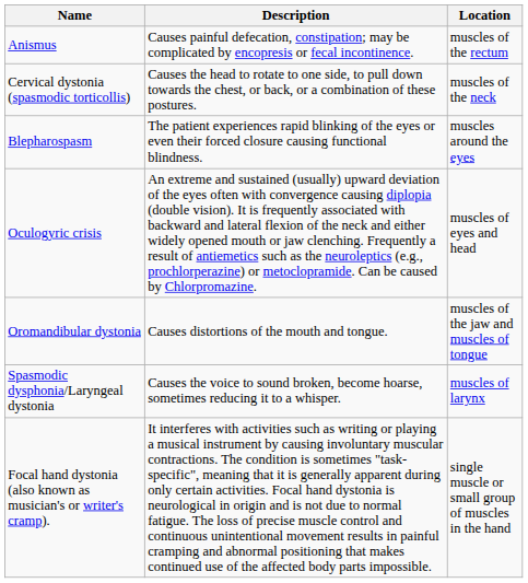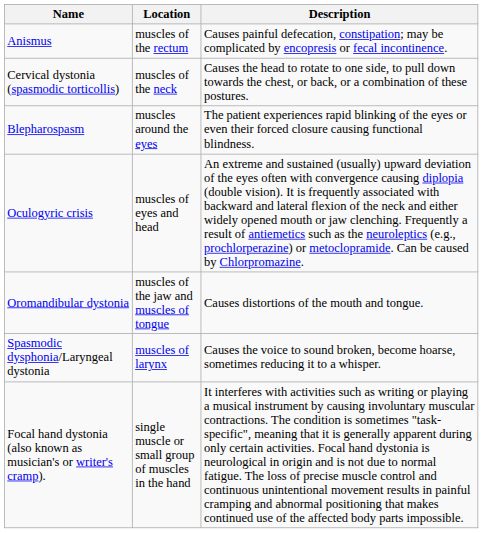 <table class="wikitable">
 <tr>
 <th>Name</th>
+<th>Location</th>
 <th>Description</th>
-<th>Location</th>
 </tr>
 <tr>
 <td><a href='#'>Anismus</a></td>
+<td>muscles of the <a href='#'>rectum</a></td>
 <td>Causes painful defecation, <a href='#'>constipation</a>; may be complicated by <a href='#'>encopresis</a> or <a href='#'>fecal incontinence</a>.</td>
-<td>muscles of the <a href='#'>rectum</a></td>
 </tr>
 <tr>
 <td>Cervical dystonia (<a href='#'>spasmodic torticollis</a>)</td>
+<td>muscles of the <a href='#'>neck</a></td>
 <td>Causes the head to rotate to one side, to pull down towards the chest, or back, or a combination of these postures.</td>
-<td>muscles of the <a href='#'>neck</a></td>
 </tr>
 <tr>
 <td><a href='#'>Blepharospasm</a></td>
+<td>muscles around the <a href='#'>eyes</a></td>
 <td>The patient experiences rapid blinking of the eyes or even their forced closure causing functional blindness.</td>
-<td>muscles around the <a href='#'>eyes</a></td>
 </tr>
 <tr>
 <td><a href='#'>Oculogyric crisis</a></td>
+<td>muscles of eyes and head</td>
 <td>An extreme and sustained (usually) upward deviation of the eyes often with convergence causing <a href='#'>diplopia</a> (double vision). It is frequently associated with backward and lateral flexion of the neck and either widely opened mouth or jaw clenching. Frequently a result of <a href='#'>antiemetics</a> such as the <a href='#'>neuroleptics</a> (e.g., <a href='#'>prochlorperazine</a>) or <a href='#'>metoclopramide</a>. Can be caused by <a href='#'>Chlorpromazine</a>.</td>
-<td>muscles of eyes and head</td>
 </tr>
 <tr>
 <td><a href='#'>Oromandibular dystonia</a></td>
+<td>muscles of the jaw and <a href='#'>muscles of tongue</a></td>
 <td>Causes distortions of the mouth and tongue.</td>
-<td>muscles of the jaw and <a href='#'>muscles of tongue</a></td>
 </tr>
 <tr>
 <td><a href='#'>Spasmodic dysphonia</a>/Laryngeal dystonia</td>
+<td><a href='#'>muscles of larynx</a></td>
 <td>Causes the voice to sound broken, become hoarse, sometimes reducing it to a whisper.</td>
-<td><a href='#'>muscles of larynx</a></td>
 </tr>
 <tr>
 <td>Focal hand dystonia (also known as musician's or <a href='#'>writer's cramp</a>).</td>
+<td>single muscle or small group of muscles in the hand</td>
 <td>It interferes with activities such as writing or playing a musical instrument by causing involuntary muscular contractions. The condition is sometimes "task-specific", meaning that it is generally apparent during only certain activities. Focal hand dystonia is neurological in origin and is not due to normal fatigue. The loss of precise muscle control and continuous unintentional movement results in painful cramping and abnormal positioning that makes continued use of the affected body parts impossible.</td>
-<td>single muscle or small group of muscles in the hand</td>
 </tr>
 </table>
